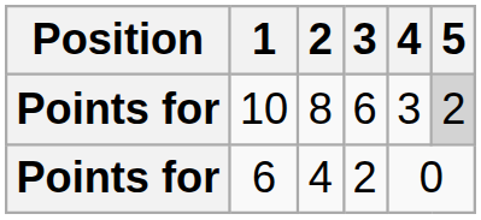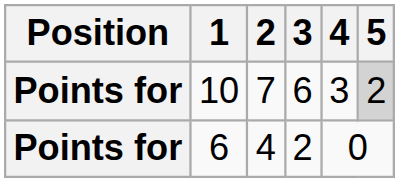 <table class="wikitable floatleft" style="text-align: center">
 <tr>
 <th scope="col">Position</th>
 <th scope="col">1</th>
 <th scope="col">2</th>
 <th scope="col">3</th>
 <th scope="col">4</th>
 <th scope="col">5</th>
 </tr>
 <tr>
 <th scope="row">Points for </th>
 <td>10</td>
-<td>8</td>
+<td>7</td>
 <td>6</td>
 <td>3</td>
 <td style="background: lightgrey;">2</td>
 </tr>
 <tr>
 <th scope="row">Points for </th>
 <td>6</td>
 <td>4</td>
 <td>2</td>
 <td colspan=2>0</td>
 </tr>
 </table>
